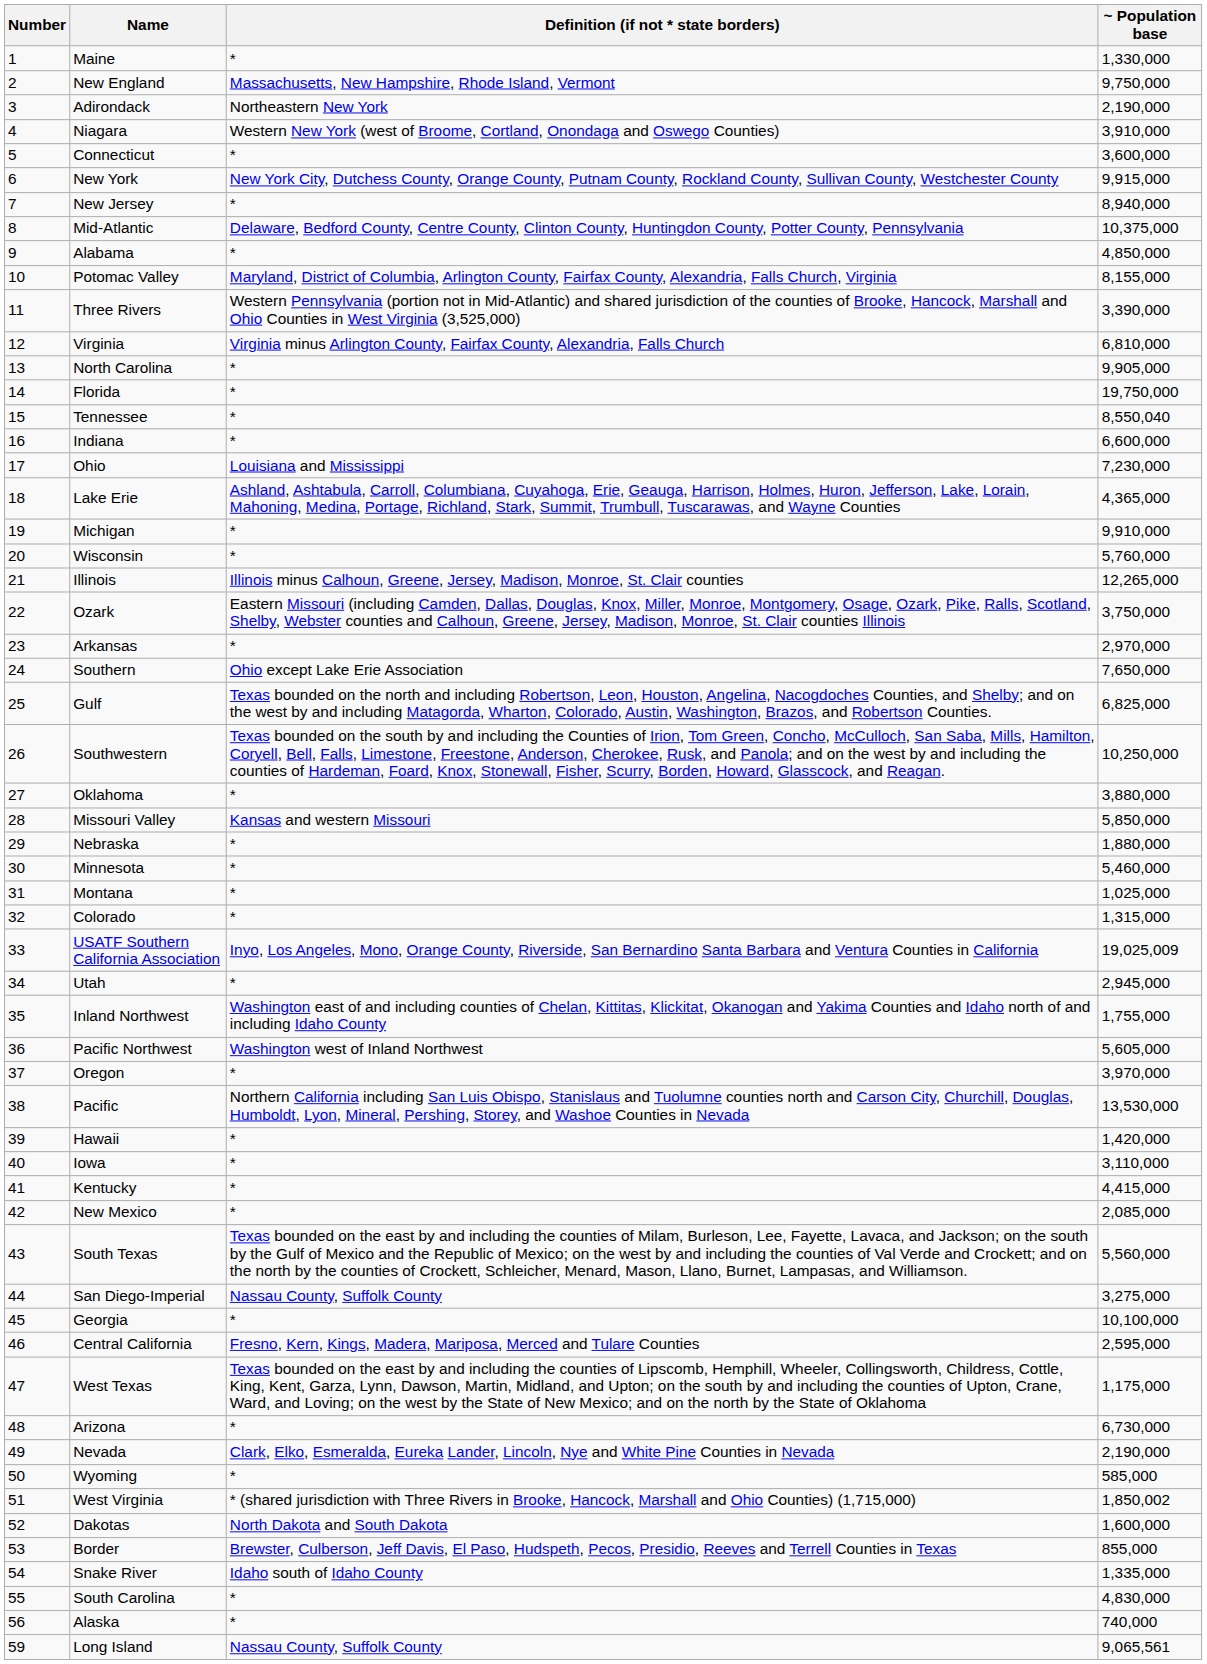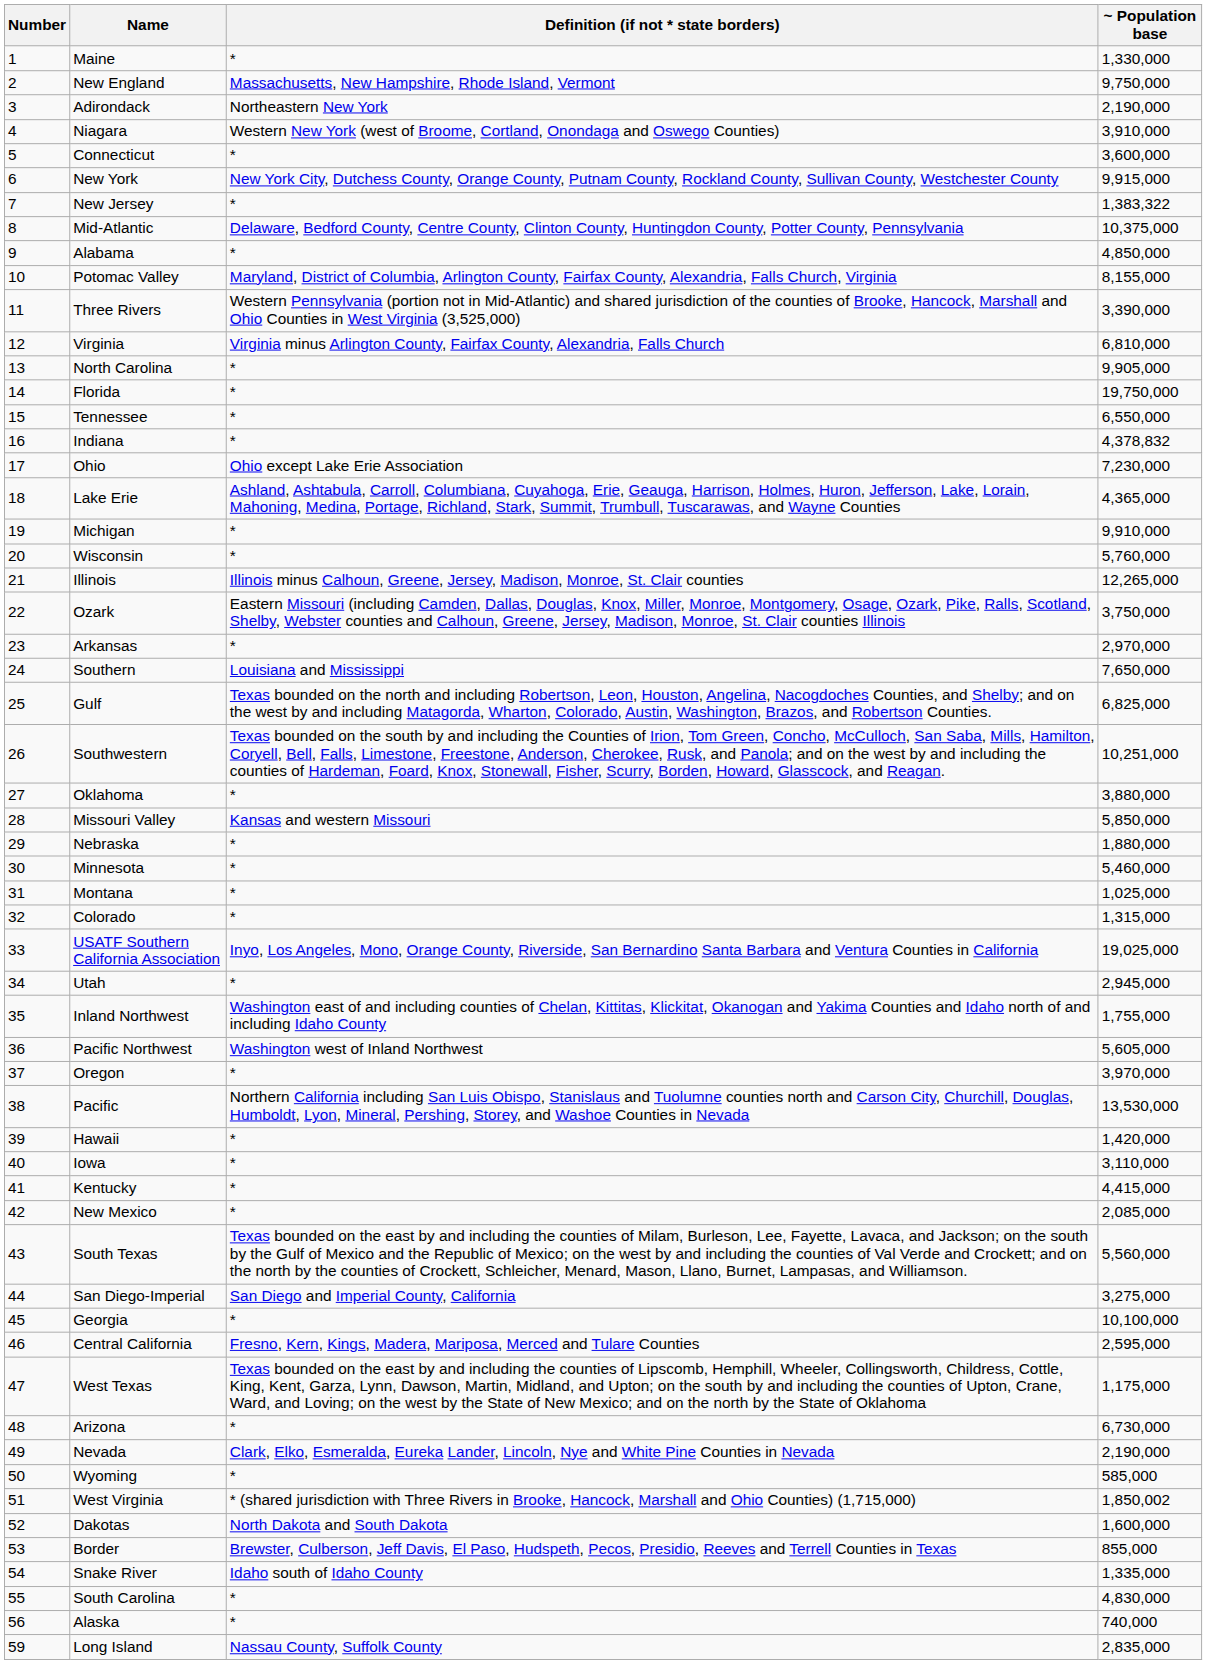 <table class="wikitable sortable">
 <tr>
 <th>Number</th>
 <th>Name</th>
 <th>Definition (if not * state borders)</th>
 <th>~ Population base</th>
 </tr>
 <tr>
 <td>1</td>
 <td>Maine</td>
 <td>*</td>
 <td>1,330,000</td>
 </tr>
 <tr>
 <td>2</td>
 <td>New England</td>
 <td><a href='#'>Massachusetts</a>, <a href='#'>New Hampshire</a>, <a href='#'>Rhode Island</a>, <a href='#'>Vermont</a></td>
 <td>9,750,000</td>
 </tr>
 <tr>
 <td>3</td>
 <td>Adirondack</td>
 <td>Northeastern <a href='#'>New York</a></td>
 <td>2,190,000</td>
 </tr>
 <tr>
 <td>4</td>
 <td>Niagara</td>
 <td>Western <a href='#'>New York</a> (west of <a href='#'>Broome</a>, <a href='#'>Cortland</a>, <a href='#'>Onondaga</a> and <a href='#'>Oswego</a> Counties)</td>
 <td>3,910,000</td>
 </tr>
 <tr>
 <td>5</td>
 <td>Connecticut</td>
 <td>*</td>
 <td>3,600,000</td>
 </tr>
 <tr>
 <td>6</td>
 <td>New York</td>
 <td><a href='#'>New York City</a>, <a href='#'>Dutchess County</a>, <a href='#'>Orange County</a>, <a href='#'>Putnam County</a>, <a href='#'>Rockland County</a>, <a href='#'>Sullivan County</a>, <a href='#'>Westchester County</a></td>
 <td>9,915,000</td>
 </tr>
 <tr>
 <td>7</td>
 <td>New Jersey</td>
 <td>*</td>
-<td>8,940,000</td>
+<td>1,383,322</td>
 </tr>
 <tr>
 <td>8</td>
 <td>Mid-Atlantic</td>
 <td><a href='#'>Delaware</a>, <a href='#'>Bedford County</a>, <a href='#'>Centre County</a>, <a href='#'>Clinton County</a>, <a href='#'>Huntingdon County</a>, <a href='#'>Potter County</a>, <a href='#'>Pennsylvania</a></td>
 <td>10,375,000</td>
 </tr>
 <tr>
 <td>9</td>
 <td>Alabama</td>
 <td>*</td>
 <td>4,850,000</td>
 </tr>
 <tr>
 <td>10</td>
 <td>Potomac Valley</td>
 <td><a href='#'>Maryland</a>, <a href='#'>District of Columbia</a>, <a href='#'>Arlington County</a>, <a href='#'>Fairfax County</a>, <a href='#'>Alexandria</a>, <a href='#'>Falls Church</a>, <a href='#'>Virginia</a></td>
 <td>8,155,000</td>
 </tr>
 <tr>
 <td>11</td>
 <td>Three Rivers</td>
 <td>Western <a href='#'>Pennsylvania</a> (portion not in Mid-Atlantic) and shared jurisdiction of the counties of <a href='#'>Brooke</a>, <a href='#'>Hancock</a>, <a href='#'>Marshall</a> and <a href='#'>Ohio</a> Counties in <a href='#'>West Virginia</a> (3,525,000)</td>
 <td>3,390,000</td>
 </tr>
 <tr>
 <td>12</td>
 <td>Virginia</td>
 <td><a href='#'>Virginia</a> minus <a href='#'>Arlington County</a>, <a href='#'>Fairfax County</a>, <a href='#'>Alexandria</a>, <a href='#'>Falls Church</a></td>
 <td>6,810,000</td>
 </tr>
 <tr>
 <td>13</td>
 <td>North Carolina</td>
 <td>*</td>
 <td>9,905,000</td>
 </tr>
 <tr>
 <td>14</td>
 <td>Florida</td>
 <td>*</td>
 <td>19,750,000</td>
 </tr>
 <tr>
 <td>15</td>
 <td>Tennessee</td>
 <td>*</td>
-<td>8,550,040</td>
+<td>6,550,000</td>
 </tr>
 <tr>
 <td>16</td>
 <td>Indiana</td>
 <td>*</td>
-<td>6,600,000</td>
+<td>4,378,832</td>
 </tr>
 <tr>
 <td>17</td>
 <td>Ohio</td>
-<td><a href='#'>Louisiana</a> and <a href='#'>Mississippi</a></td>
+<td><a href='#'>Ohio</a> except Lake Erie Association</td>
 <td>7,230,000</td>
 </tr>
 <tr>
 <td>18</td>
 <td>Lake Erie</td>
 <td><a href='#'>Ashland</a>, <a href='#'>Ashtabula</a>, <a href='#'>Carroll</a>, <a href='#'>Columbiana</a>, <a href='#'>Cuyahoga</a>, <a href='#'>Erie</a>, <a href='#'>Geauga</a>, <a href='#'>Harrison</a>, <a href='#'>Holmes</a>, <a href='#'>Huron</a>, <a href='#'>Jefferson</a>, <a href='#'>Lake</a>, <a href='#'>Lorain</a>, <a href='#'>Mahoning</a>, <a href='#'>Medina</a>, <a href='#'>Portage</a>, <a href='#'>Richland</a>, <a href='#'>Stark</a>, <a href='#'>Summit</a>, <a href='#'>Trumbull</a>, <a href='#'>Tuscarawas</a>, and <a href='#'>Wayne</a> Counties</td>
 <td>4,365,000</td>
 </tr>
 <tr>
 <td>19</td>
 <td>Michigan</td>
 <td>*</td>
 <td>9,910,000</td>
 </tr>
 <tr>
 <td>20</td>
 <td>Wisconsin</td>
 <td>*</td>
 <td>5,760,000</td>
 </tr>
 <tr>
 <td>21</td>
 <td>Illinois</td>
 <td><a href='#'>Illinois</a> minus <a href='#'>Calhoun</a>, <a href='#'>Greene</a>, <a href='#'>Jersey</a>, <a href='#'>Madison</a>, <a href='#'>Monroe</a>, <a href='#'>St. Clair</a> counties</td>
 <td>12,265,000</td>
 </tr>
 <tr>
 <td>22</td>
 <td>Ozark</td>
 <td>Eastern <a href='#'>Missouri</a> (including <a href='#'>Camden</a>, <a href='#'>Dallas</a>, <a href='#'>Douglas</a>, <a href='#'>Knox</a>, <a href='#'>Miller</a>, <a href='#'>Monroe</a>, <a href='#'>Montgomery</a>, <a href='#'>Osage</a>, <a href='#'>Ozark</a>, <a href='#'>Pike</a>, <a href='#'>Ralls</a>, <a href='#'>Scotland</a>, <a href='#'>Shelby</a>, <a href='#'>Webster</a> counties and <a href='#'>Calhoun</a>, <a href='#'>Greene</a>, <a href='#'>Jersey</a>, <a href='#'>Madison</a>, <a href='#'>Monroe</a>, <a href='#'>St. Clair</a> counties <a href='#'>Illinois</a></td>
 <td>3,750,000</td>
 </tr>
 <tr>
 <td>23</td>
 <td>Arkansas</td>
 <td>*</td>
 <td>2,970,000</td>
 </tr>
 <tr>
 <td>24</td>
 <td>Southern</td>
-<td><a href='#'>Ohio</a> except Lake Erie Association</td>
+<td><a href='#'>Louisiana</a> and <a href='#'>Mississippi</a></td>
 <td>7,650,000</td>
 </tr>
 <tr>
 <td>25</td>
 <td>Gulf</td>
 <td><a href='#'>Texas</a> bounded on the north and including <a href='#'>Robertson</a>, <a href='#'>Leon</a>, <a href='#'>Houston</a>, <a href='#'>Angelina</a>, <a href='#'>Nacogdoches</a> Counties, and <a href='#'>Shelby</a>; and on the west by and including <a href='#'>Matagorda</a>, <a href='#'>Wharton</a>, <a href='#'>Colorado</a>, <a href='#'>Austin</a>, <a href='#'>Washington</a>, <a href='#'>Brazos</a>, and <a href='#'>Robertson</a> Counties.</td>
 <td>6,825,000</td>
 </tr>
 <tr>
 <td>26</td>
 <td>Southwestern</td>
 <td><a href='#'>Texas</a> bounded on the south by and including the Counties of <a href='#'>Irion</a>, <a href='#'>Tom Green</a>, <a href='#'>Concho</a>, <a href='#'>McCulloch</a>, <a href='#'>San Saba</a>, <a href='#'>Mills</a>, <a href='#'>Hamilton</a>, <a href='#'>Coryell</a>, <a href='#'>Bell</a>, <a href='#'>Falls</a>, <a href='#'>Limestone</a>, <a href='#'>Freestone</a>, <a href='#'>Anderson</a>, <a href='#'>Cherokee</a>, <a href='#'>Rusk</a>, and <a href='#'>Panola</a>;  and on the west by and including the counties of <a href='#'>Hardeman</a>, <a href='#'>Foard</a>, <a href='#'>Knox</a>, <a href='#'>Stonewall</a>, <a href='#'>Fisher</a>, <a href='#'>Scurry</a>, <a href='#'>Borden</a>, <a href='#'>Howard</a>, <a href='#'>Glasscock</a>, and <a href='#'>Reagan</a>.</td>
-<td>10,250,000</td>
+<td>10,251,000</td>
 </tr>
 <tr>
 <td>27</td>
 <td>Oklahoma</td>
 <td>*</td>
 <td>3,880,000</td>
 </tr>
 <tr>
 <td>28</td>
 <td>Missouri Valley</td>
 <td><a href='#'>Kansas</a> and western <a href='#'>Missouri</a></td>
 <td>5,850,000</td>
 </tr>
 <tr>
 <td>29</td>
 <td>Nebraska</td>
 <td>*</td>
 <td>1,880,000</td>
 </tr>
 <tr>
 <td>30</td>
 <td>Minnesota</td>
 <td>*</td>
 <td>5,460,000</td>
 </tr>
 <tr>
 <td>31</td>
 <td>Montana</td>
 <td>*</td>
 <td>1,025,000</td>
 </tr>
 <tr>
 <td>32</td>
 <td>Colorado</td>
 <td>*</td>
 <td>1,315,000</td>
 </tr>
 <tr>
 <td>33</td>
 <td><a href='#'>USATF Southern California Association</a></td>
 <td><a href='#'>Inyo</a>, <a href='#'>Los Angeles</a>, <a href='#'>Mono</a>, <a href='#'>Orange County</a>, <a href='#'>Riverside</a>, <a href='#'>San Bernardino</a> <a href='#'>Santa Barbara</a> and <a href='#'>Ventura</a> Counties in <a href='#'>California</a></td>
-<td>19,025,009</td>
+<td>19,025,000</td>
 </tr>
 <tr>
 <td>34</td>
 <td>Utah</td>
 <td>*</td>
 <td>2,945,000</td>
 </tr>
 <tr>
 <td>35</td>
 <td>Inland Northwest</td>
 <td><a href='#'>Washington</a> east of and including counties of <a href='#'>Chelan</a>, <a href='#'>Kittitas</a>, <a href='#'>Klickitat</a>, <a href='#'>Okanogan</a> and <a href='#'>Yakima</a> Counties and <a href='#'>Idaho</a> north of and including <a href='#'>Idaho County</a></td>
 <td>1,755,000</td>
 </tr>
 <tr>
 <td>36</td>
 <td>Pacific Northwest</td>
 <td><a href='#'>Washington</a> west of Inland Northwest</td>
 <td>5,605,000</td>
 </tr>
 <tr>
 <td>37</td>
 <td>Oregon</td>
 <td>*</td>
 <td>3,970,000</td>
 </tr>
 <tr>
 <td>38</td>
 <td>Pacific</td>
 <td>Northern <a href='#'>California</a> including <a href='#'>San Luis Obispo</a>, <a href='#'>Stanislaus</a> and <a href='#'>Tuolumne</a> counties north and <a href='#'>Carson City</a>, <a href='#'>Churchill</a>, <a href='#'>Douglas</a>, <a href='#'>Humboldt</a>, <a href='#'>Lyon</a>, <a href='#'>Mineral</a>, <a href='#'>Pershing</a>, <a href='#'>Storey</a>, and <a href='#'>Washoe</a> Counties in <a href='#'>Nevada</a></td>
 <td>13,530,000</td>
 </tr>
 <tr>
 <td>39</td>
 <td>Hawaii</td>
 <td>*</td>
 <td>1,420,000</td>
 </tr>
 <tr>
 <td>40</td>
 <td>Iowa</td>
 <td>*</td>
 <td>3,110,000</td>
 </tr>
 <tr>
 <td>41</td>
 <td>Kentucky</td>
 <td>*</td>
 <td>4,415,000</td>
 </tr>
 <tr>
 <td>42</td>
 <td>New Mexico</td>
 <td>*</td>
 <td>2,085,000</td>
 </tr>
 <tr>
 <td>43</td>
 <td>South Texas</td>
 <td><a href='#'>Texas</a> bounded on the east by and including the counties of Milam, Burleson, Lee, Fayette, Lavaca, and Jackson; on the south by the Gulf of Mexico and the Republic of Mexico; on the west by and including the counties of Val Verde and Crockett; and on the north by the counties of Crockett, Schleicher, Menard, Mason, Llano, Burnet, Lampasas, and Williamson.</td>
 <td>5,560,000</td>
 </tr>
 <tr>
 <td>44</td>
 <td>San Diego-Imperial</td>
-<td><a href='#'>Nassau County</a>, <a href='#'>Suffolk County</a></td>
+<td><a href='#'>San Diego</a> and <a href='#'>Imperial County</a>, <a href='#'>California</a></td>
 <td>3,275,000</td>
 </tr>
 <tr>
 <td>45</td>
 <td>Georgia</td>
 <td>*</td>
 <td>10,100,000</td>
 </tr>
 <tr>
 <td>46</td>
 <td>Central California</td>
 <td><a href='#'>Fresno</a>, <a href='#'>Kern</a>, <a href='#'>Kings</a>, <a href='#'>Madera</a>, <a href='#'>Mariposa</a>, <a href='#'>Merced</a> and <a href='#'>Tulare</a> Counties</td>
 <td>2,595,000</td>
 </tr>
 <tr>
 <td>47</td>
 <td>West Texas</td>
 <td><a href='#'>Texas</a> bounded on the east by and including the counties of Lipscomb, Hemphill, Wheeler, Collingsworth, Childress, Cottle, King, Kent, Garza, Lynn, Dawson, Martin, Midland, and Upton; on the south by and including the counties of Upton, Crane, Ward, and Loving; on the west by the State of New Mexico; and on the north by the State of Oklahoma</td>
 <td>1,175,000</td>
 </tr>
 <tr>
 <td>48</td>
 <td>Arizona</td>
 <td>*</td>
 <td>6,730,000</td>
 </tr>
 <tr>
 <td>49</td>
 <td>Nevada</td>
 <td><a href='#'>Clark</a>, <a href='#'>Elko</a>, <a href='#'>Esmeralda</a>, <a href='#'>Eureka</a> <a href='#'>Lander</a>, <a href='#'>Lincoln</a>, <a href='#'>Nye</a> and <a href='#'>White Pine</a> Counties in <a href='#'>Nevada</a></td>
 <td>2,190,000</td>
 </tr>
 <tr>
 <td>50</td>
 <td>Wyoming</td>
 <td>*</td>
 <td>585,000</td>
 </tr>
 <tr>
 <td>51</td>
 <td>West Virginia</td>
 <td>* (shared jurisdiction with Three Rivers in <a href='#'>Brooke</a>, <a href='#'>Hancock</a>, <a href='#'>Marshall</a> and <a href='#'>Ohio</a> Counties) (1,715,000)</td>
 <td>1,850,002</td>
 </tr>
 <tr>
 <td>52</td>
 <td>Dakotas</td>
 <td><a href='#'>North Dakota</a> and <a href='#'>South Dakota</a></td>
 <td>1,600,000</td>
 </tr>
 <tr>
 <td>53</td>
 <td>Border</td>
 <td><a href='#'>Brewster</a>, <a href='#'>Culberson</a>, <a href='#'>Jeff Davis</a>, <a href='#'>El Paso</a>, <a href='#'>Hudspeth</a>, <a href='#'>Pecos</a>, <a href='#'>Presidio</a>, <a href='#'>Reeves</a> and <a href='#'>Terrell</a> Counties in <a href='#'>Texas</a></td>
 <td>855,000</td>
 </tr>
 <tr>
 <td>54</td>
 <td>Snake River</td>
 <td><a href='#'>Idaho</a> south of <a href='#'>Idaho County</a></td>
 <td>1,335,000</td>
 </tr>
 <tr>
 <td>55</td>
 <td>South Carolina</td>
 <td>*</td>
 <td>4,830,000</td>
 </tr>
 <tr>
 <td>56</td>
 <td>Alaska</td>
 <td>*</td>
 <td>740,000</td>
 </tr>
 <tr>
 <td>59</td>
 <td>Long Island</td>
 <td><a href='#'>Nassau County</a>, <a href='#'>Suffolk County</a></td>
-<td>9,065,561</td>
+<td>2,835,000</td>
 </tr>
 </table>
